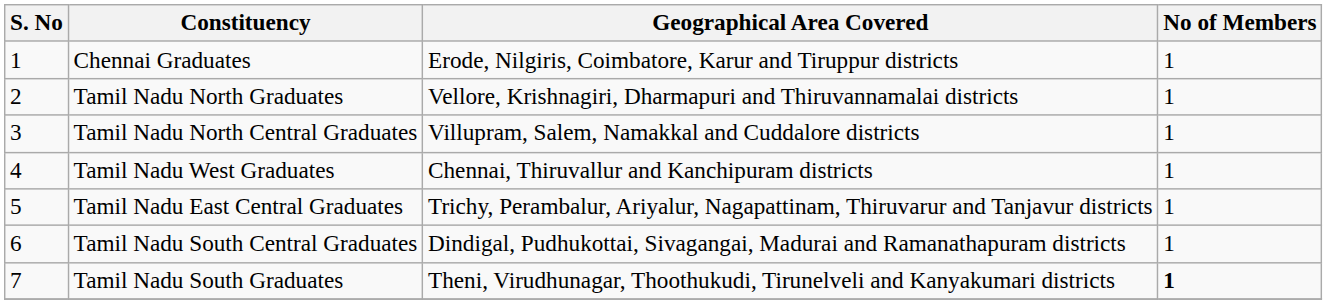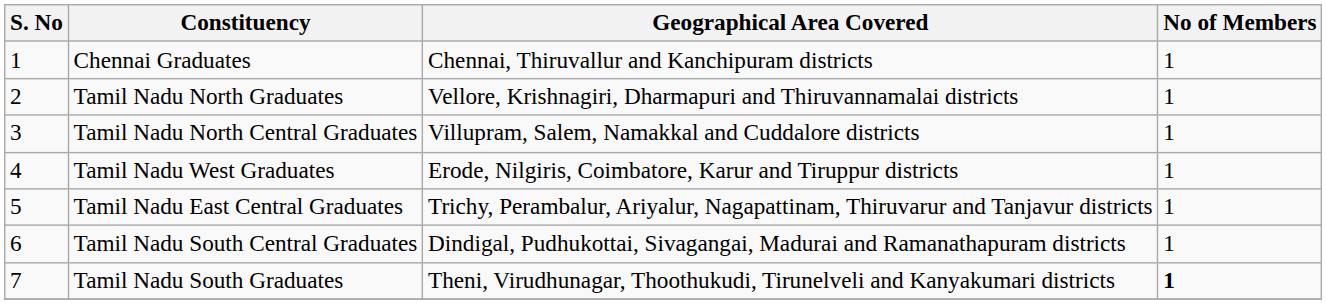 <table class="wikitable">
 <tr>
 <th>S. No</th>
 <th>Constituency</th>
 <th>Geographical Area Covered</th>
 <th>No of Members</th>
 </tr>
 <tr>
 <td>1</td>
 <td>Chennai Graduates</td>
-<td>Erode, Nilgiris, Coimbatore, Karur and Tiruppur districts</td>
+<td>Chennai, Thiruvallur and Kanchipuram districts</td>
 <td>1</td>
 </tr>
 <tr>
 <td>2</td>
 <td>Tamil Nadu North Graduates</td>
 <td>Vellore, Krishnagiri, Dharmapuri and Thiruvannamalai districts</td>
 <td>1</td>
 </tr>
 <tr>
 <td>3</td>
 <td>Tamil Nadu North Central Graduates</td>
 <td>Villupram, Salem, Namakkal and Cuddalore districts</td>
 <td>1</td>
 </tr>
 <tr>
 <td>4</td>
 <td>Tamil Nadu West Graduates</td>
-<td>Chennai, Thiruvallur and Kanchipuram districts</td>
+<td>Erode, Nilgiris, Coimbatore, Karur and Tiruppur districts</td>
 <td>1</td>
 </tr>
 <tr>
 <td>5</td>
 <td>Tamil Nadu East Central Graduates</td>
 <td>Trichy, Perambalur, Ariyalur, Nagapattinam, Thiruvarur and Tanjavur districts</td>
 <td>1</td>
 </tr>
 <tr>
 <td>6</td>
 <td>Tamil Nadu South Central Graduates</td>
 <td>Dindigal, Pudhukottai, Sivagangai, Madurai and Ramanathapuram districts</td>
 <td>1</td>
 </tr>
 <tr>
 <td>7</td>
 <td>Tamil Nadu South Graduates</td>
 <td>Theni, Virudhunagar, Thoothukudi, Tirunelveli and Kanyakumari districts</td>
 <td><strong>1</strong></td>
 </tr>
 <tr>
 </tr>
 </table>
